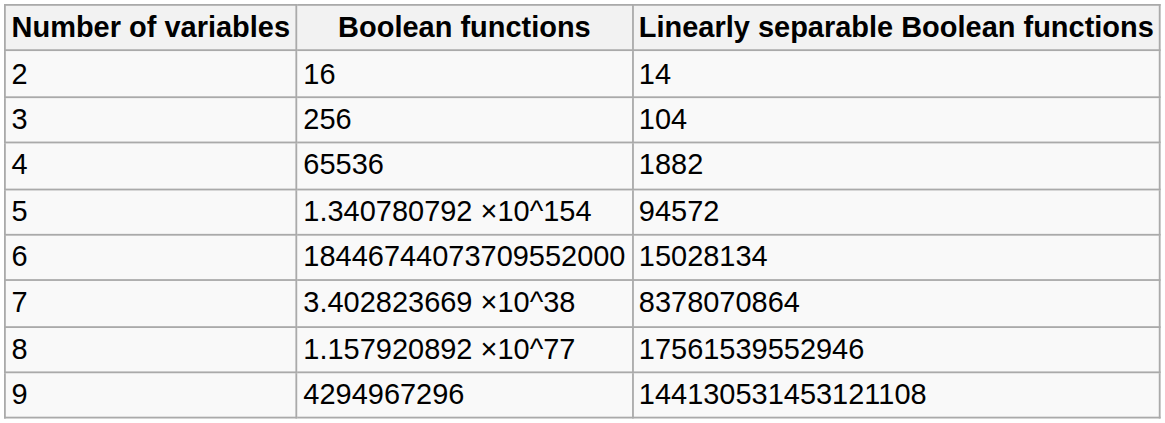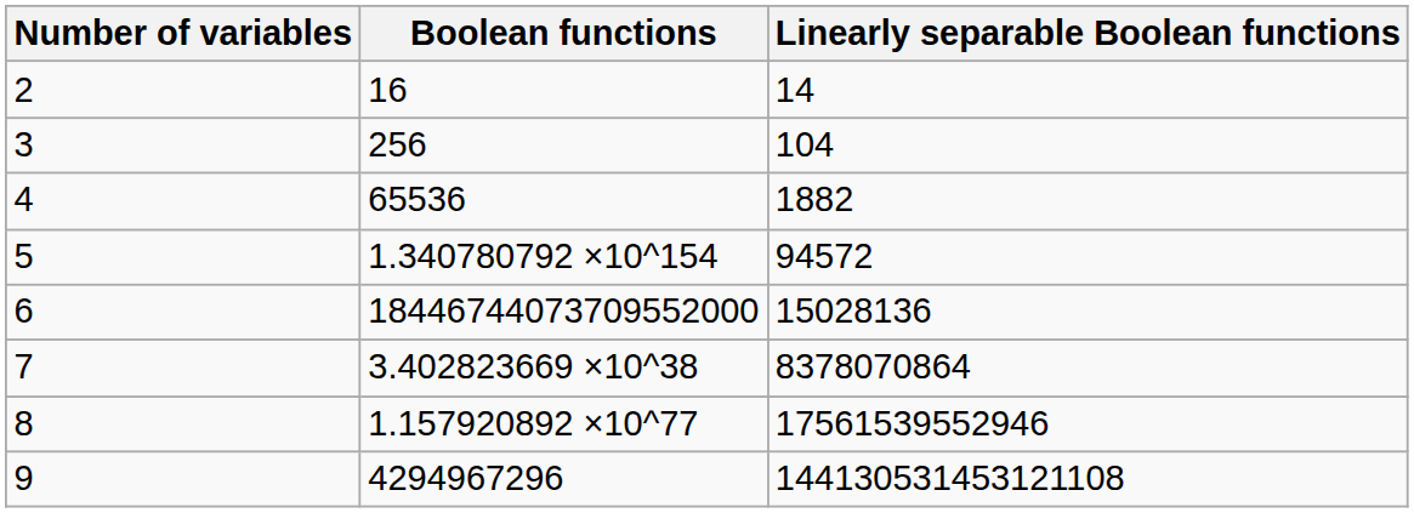 <table class="wikitable">
 <tr>
 <th>Number of variables</th>
 <th>Boolean functions</th>
 <th>Linearly separable Boolean functions</th>
 </tr>
 <tr>
 <td>2</td>
 <td>16</td>
 <td>14</td>
 </tr>
 <tr>
 <td>3</td>
 <td>256</td>
 <td>104</td>
 </tr>
 <tr>
 <td>4</td>
 <td>65536</td>
 <td>1882</td>
 </tr>
 <tr>
 <td>5</td>
 <td>1.340780792 ×10^154</td>
 <td>94572</td>
 </tr>
 <tr>
 <td>6</td>
 <td>18446744073709552000</td>
-<td>15028134</td>
+<td>15028136</td>
 </tr>
 <tr>
 <td>7</td>
 <td>3.402823669 ×10^38</td>
 <td>8378070864</td>
 </tr>
 <tr>
 <td>8</td>
 <td>1.157920892 ×10^77</td>
 <td>17561539552946</td>
 </tr>
 <tr>
 <td>9</td>
 <td>4294967296</td>
 <td>144130531453121108</td>
 </tr>
 </table>
